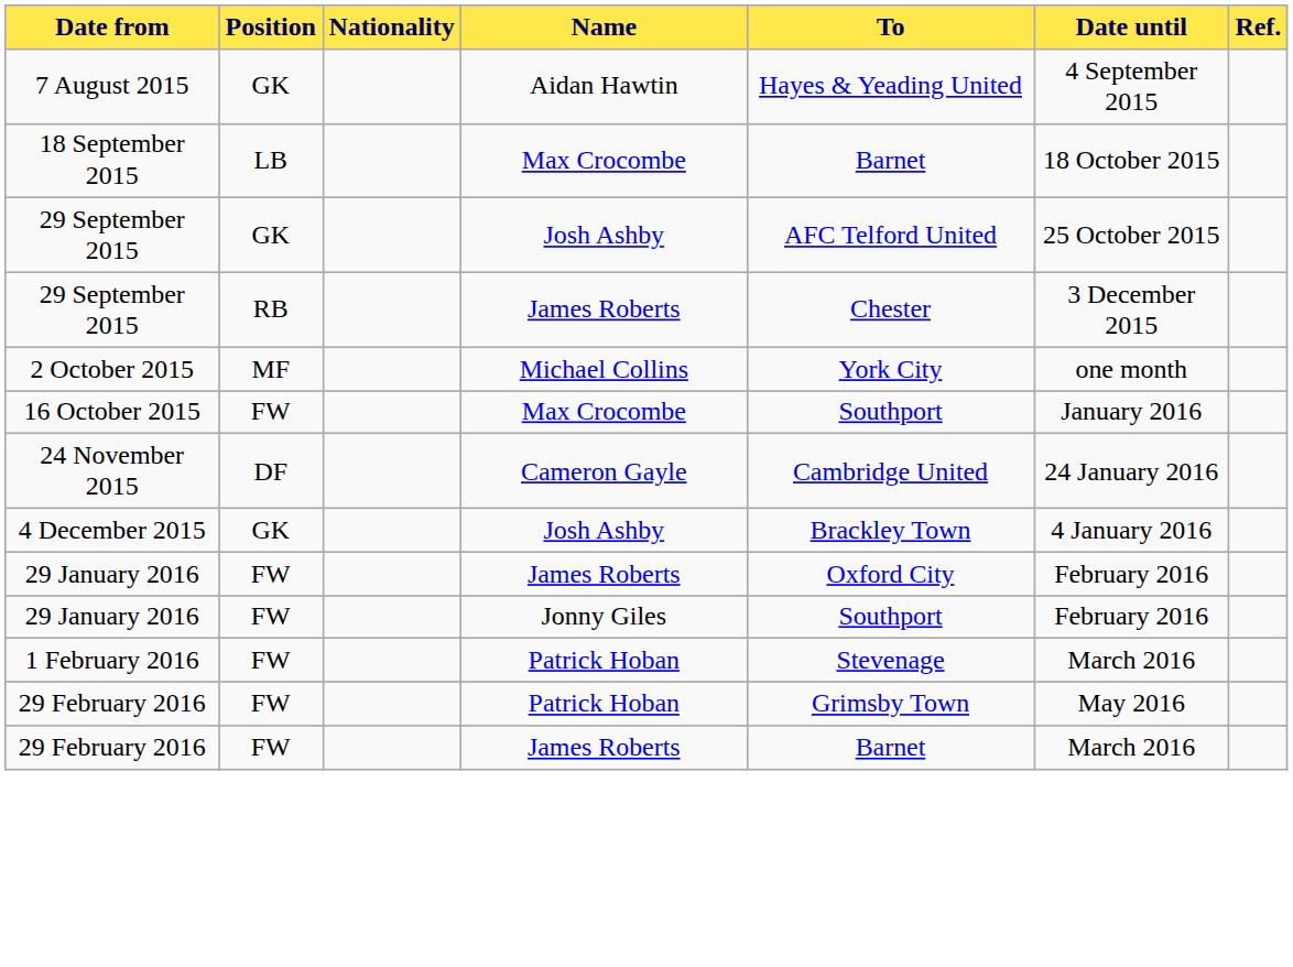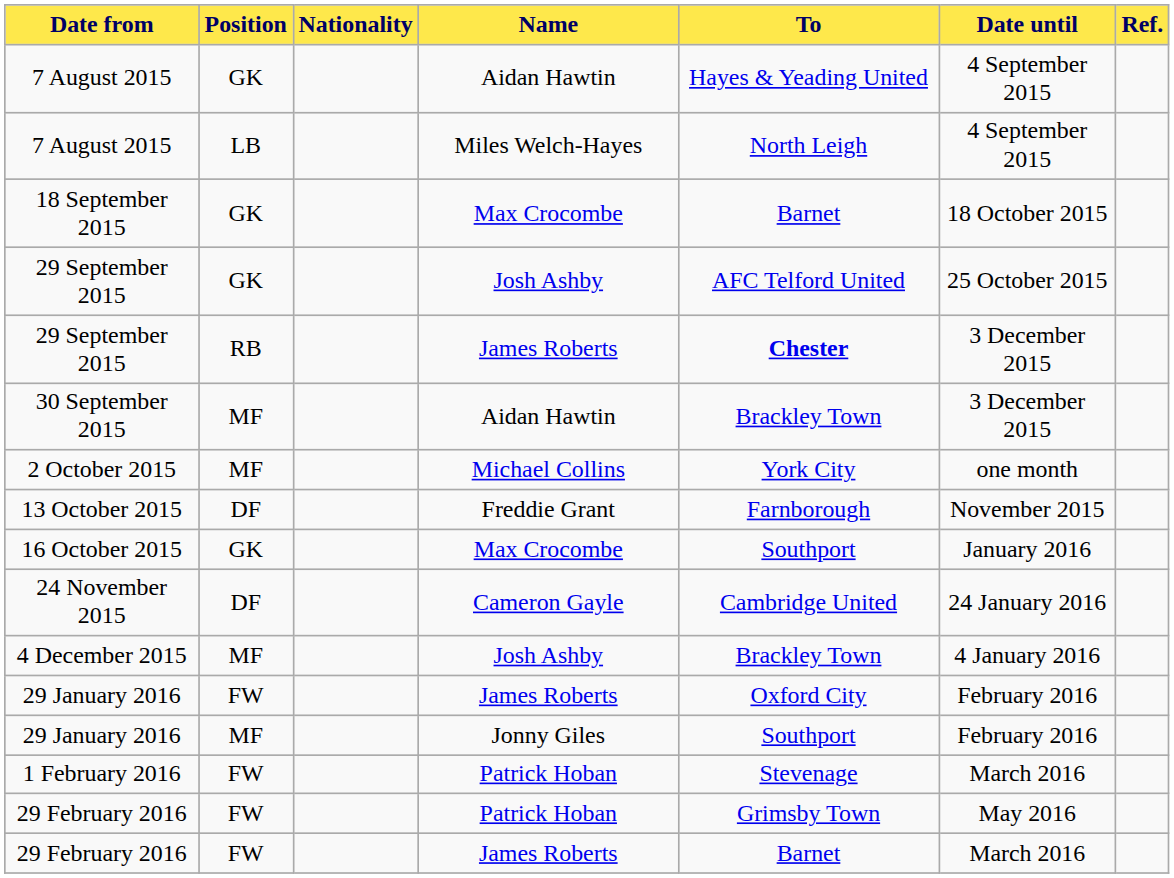 <table class="wikitable"  style="text-align:center; font-size:90%; ">
 <tr>
 <th style="background:#FEE84B; color:#000066; width:110px;">Date from</th>
 <th style="background:#FEE84B; color:#000066; width:50px;">Position</th>
 <th style="background:#FEE84B; color:#000066; width:50px;">Nationality</th>
 <th style="background:#FEE84B; color:#000066; width:150px;">Name</th>
 <th style="background:#FEE84B; color:#000066; width:150px;">To</th>
 <th style="background:#FEE84B; color:#000066; width:100px;">Date until</th>
 <th style="background:#FEE84B; color:#000066; width:25px;">Ref.</th>
 </tr>
 <tr>
 <td>7 August 2015</td>
 <td>GK</td>
 <td></td>
 <td>Aidan Hawtin</td>
 <td><a href='#'>Hayes & Yeading United</a></td>
 <td>4 September 2015</td>
 <td></td>
 </tr>
 <tr>
+<td>7 August 2015</td>
+<td>LB</td>
+<td></td>
+<td>Miles Welch-Hayes</td>
+<td><a href='#'>North Leigh</a></td>
+<td>4 September 2015</td>
+<td></td>
+</tr>
+<tr>
 <td>18 September 2015</td>
-<td>LB</td>
+<td>GK</td>
 <td></td>
 <td><a href='#'>Max Crocombe</a></td>
 <td><a href='#'>Barnet</a></td>
 <td>18 October 2015</td>
 <td></td>
 </tr>
 <tr>
 <td>29 September 2015</td>
 <td>GK</td>
 <td></td>
 <td><a href='#'>Josh Ashby</a></td>
 <td><a href='#'>AFC Telford United</a></td>
 <td>25 October 2015</td>
 <td></td>
 </tr>
 <tr>
 <td>29 September 2015</td>
 <td>RB</td>
 <td></td>
 <td><a href='#'>James Roberts</a></td>
-<td><a href='#'>Chester</a></td>
+<td><strong><a href='#'>Chester</a></strong></td>
+<td>3 December 2015</td>
+<td></td>
+</tr>
+<tr>
+<td>30 September 2015</td>
+<td>MF</td>
+<td></td>
+<td>Aidan Hawtin</td>
+<td><a href='#'>Brackley Town</a></td>
 <td>3 December 2015</td>
 <td></td>
 </tr>
 <tr>
 <td>2 October 2015</td>
 <td>MF</td>
 <td></td>
 <td><a href='#'>Michael Collins</a></td>
 <td><a href='#'>York City</a></td>
 <td>one month</td>
 <td></td>
 </tr>
 <tr>
+<td>13 October 2015</td>
+<td>DF</td>
+<td></td>
+<td>Freddie Grant</td>
+<td><a href='#'>Farnborough</a></td>
+<td>November 2015</td>
+<td></td>
+</tr>
+<tr>
 <td>16 October 2015</td>
-<td>FW</td>
+<td>GK</td>
 <td></td>
 <td><a href='#'>Max Crocombe</a></td>
 <td><a href='#'>Southport</a></td>
 <td>January 2016</td>
 <td></td>
 </tr>
 <tr>
 <td>24 November 2015</td>
 <td>DF</td>
 <td></td>
 <td><a href='#'>Cameron Gayle</a></td>
 <td><a href='#'>Cambridge United</a></td>
 <td>24 January 2016</td>
 <td></td>
 </tr>
 <tr>
 <td>4 December 2015</td>
-<td>GK</td>
+<td>MF</td>
 <td></td>
 <td><a href='#'>Josh Ashby</a></td>
 <td><a href='#'>Brackley Town</a></td>
 <td>4 January 2016</td>
 <td></td>
 </tr>
 <tr>
 <td>29 January 2016</td>
 <td>FW</td>
 <td></td>
 <td><a href='#'>James Roberts</a></td>
 <td><a href='#'>Oxford City</a></td>
 <td>February 2016</td>
 <td></td>
 </tr>
 <tr>
 <td>29 January 2016</td>
-<td>FW</td>
+<td>MF</td>
 <td></td>
 <td>Jonny Giles</td>
 <td><a href='#'>Southport</a></td>
 <td>February 2016</td>
 <td></td>
 </tr>
 <tr>
 <td>1 February 2016</td>
 <td>FW</td>
 <td></td>
 <td><a href='#'>Patrick Hoban</a></td>
 <td><a href='#'>Stevenage</a></td>
 <td>March 2016</td>
 <td></td>
 </tr>
 <tr>
 <td>29 February 2016</td>
 <td>FW</td>
 <td></td>
 <td><a href='#'>Patrick Hoban</a></td>
 <td><a href='#'>Grimsby Town</a></td>
 <td>May 2016</td>
 <td></td>
 </tr>
 <tr>
 <td>29 February 2016</td>
 <td>FW</td>
 <td></td>
 <td><a href='#'>James Roberts</a></td>
 <td><a href='#'>Barnet</a></td>
 <td>March 2016</td>
 <td></td>
 </tr>
 </table>
